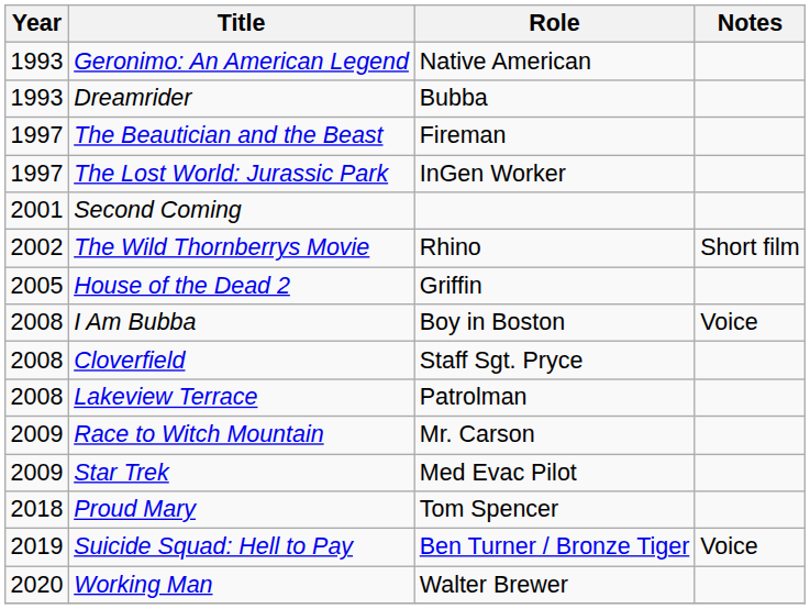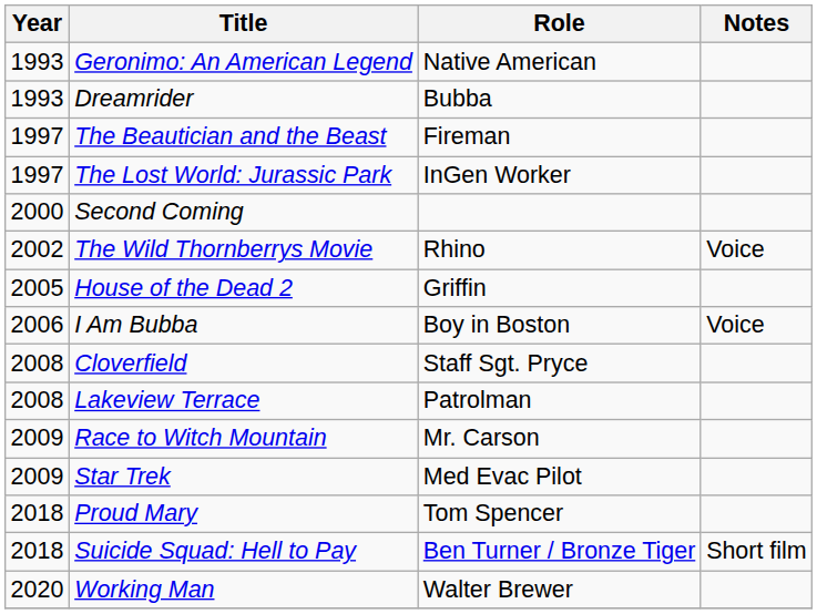 <table class="wikitable sortable">
 <tr>
 <th>Year</th>
 <th>Title</th>
 <th>Role</th>
 <th class="unsortable">Notes</th>
 </tr>
 <tr>
 <td>1993</td>
 <td><em><a href='#'>Geronimo: An American Legend</a></em></td>
 <td>Native American</td>
 <td></td>
 </tr>
 <tr>
 <td>1993</td>
 <td><em>Dreamrider</em></td>
 <td>Bubba</td>
 <td></td>
 </tr>
 <tr>
 <td>1997</td>
 <td><em><a href='#'>The Beautician and the Beast</a></em></td>
 <td>Fireman</td>
 <td></td>
 </tr>
 <tr>
 <td>1997</td>
 <td><em><a href='#'>The Lost World: Jurassic Park</a></em></td>
 <td>InGen Worker</td>
 <td></td>
 </tr>
 <tr>
-<td>2001</td>
+<td>2000</td>
 <td><em>Second Coming</em></td>
 <td></td>
 <td></td>
 </tr>
 <tr>
 <td>2002</td>
 <td><em><a href='#'>The Wild Thornberrys Movie</a></em></td>
 <td>Rhino</td>
-<td>Short film</td>
+<td>Voice</td>
 </tr>
 <tr>
 <td>2005</td>
 <td><em><a href='#'>House of the Dead 2</a></em></td>
 <td>Griffin</td>
 <td></td>
 </tr>
 <tr>
-<td>2008</td>
+<td>2006</td>
 <td><em>I Am Bubba</em></td>
 <td>Boy in Boston</td>
 <td>Voice</td>
 </tr>
 <tr>
 <td>2008</td>
 <td><em><a href='#'>Cloverfield</a></em></td>
 <td>Staff Sgt. Pryce</td>
 <td></td>
 </tr>
 <tr>
 <td>2008</td>
 <td><em><a href='#'>Lakeview Terrace</a></em></td>
 <td>Patrolman</td>
 <td></td>
 </tr>
 <tr>
 <td>2009</td>
 <td><em><a href='#'>Race to Witch Mountain</a></em></td>
 <td>Mr. Carson</td>
 <td></td>
 </tr>
 <tr>
 <td>2009</td>
 <td><em><a href='#'>Star Trek</a></em></td>
 <td>Med Evac Pilot</td>
 <td></td>
 </tr>
 <tr>
 <td>2018</td>
 <td><em><a href='#'>Proud Mary</a></em></td>
 <td>Tom Spencer</td>
 <td></td>
 </tr>
 <tr>
-<td>2019</td>
+<td>2018</td>
 <td><em><a href='#'>Suicide Squad: Hell to Pay</a></em></td>
 <td><a href='#'>Ben Turner / Bronze Tiger</a></td>
-<td>Voice</td>
+<td>Short film</td>
 </tr>
 <tr>
 <td>2020</td>
 <td><em><a href='#'>Working Man</a></em></td>
 <td>Walter Brewer</td>
 <td></td>
 </tr>
 <tr>
 </tr>
 </table>
